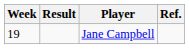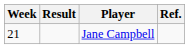 <table class=wikitable>
 <tr>
 <th>Week</th>
 <th>Result</th>
 <th>Player</th>
 <th>Ref.</th>
 </tr>
 <tr>
-<td>19</td>
+<td>21</td>
 <td></td>
 <td> <a href='#'>Jane Campbell</a></td>
 <td></td>
 </tr>
 </table>
